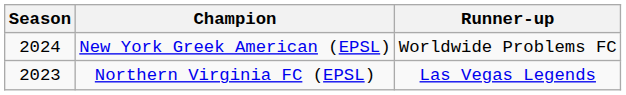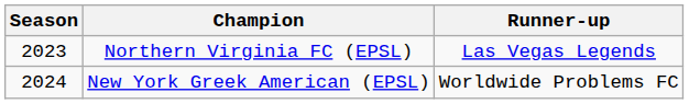 <table class="wikitable sortable" style="text-align: center;">
 <tr>
 <th>Season</th>
 <th>Champion</th>
 <th>Runner-up</th>
 </tr>
 <tr>
+<td>2023</td>
+<td><a href='#'>Northern Virginia FC</a> (<a href='#'>EPSL</a>)</td>
+<td><a href='#'>Las Vegas Legends</a></td>
+</tr>
+<tr>
 <td>2024</td>
 <td><a href='#'>New York Greek American</a> (<a href='#'>EPSL</a>)</td>
 <td>Worldwide Problems FC</td>
 </tr>
-<tr>
-<td>2023</td>
-<td><a href='#'>Northern Virginia FC</a> (<a href='#'>EPSL</a>)</td>
-<td><a href='#'>Las Vegas Legends</a></td>
-</tr>
 </table>
